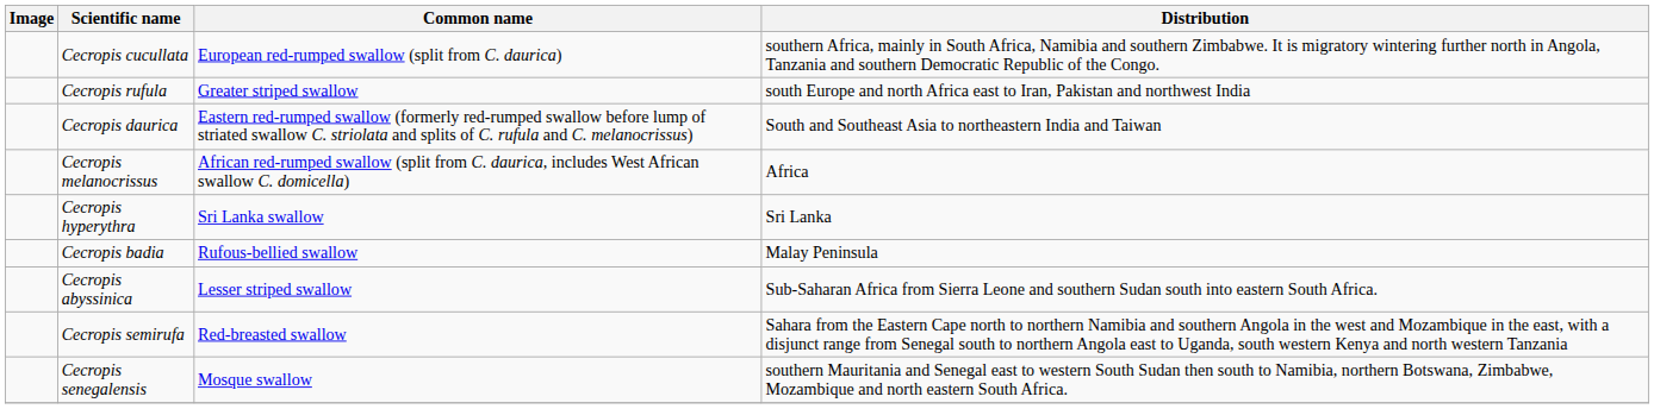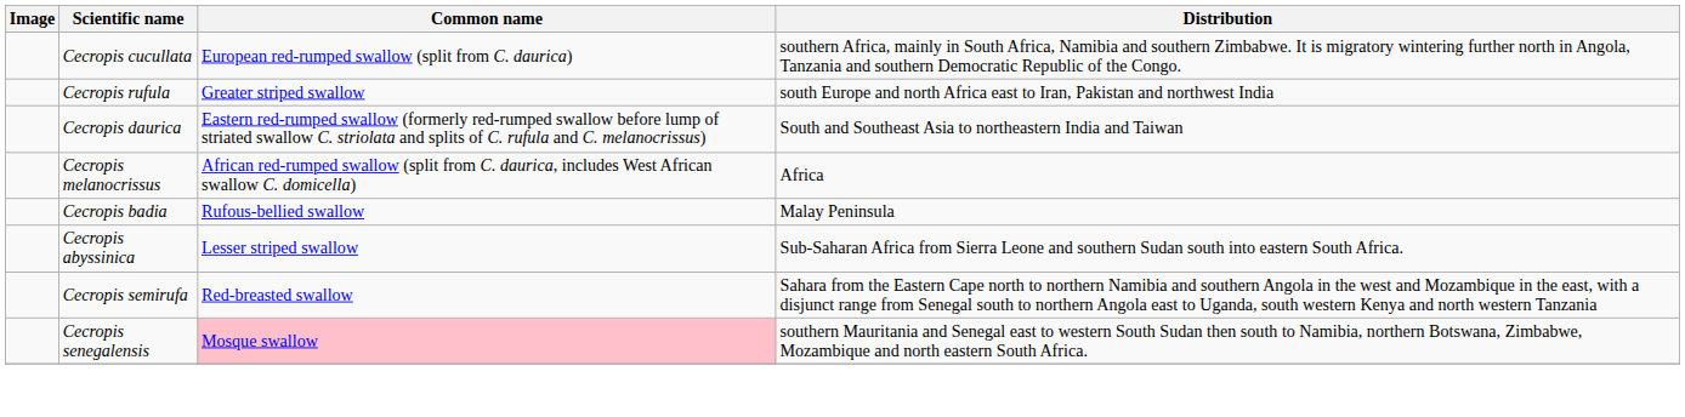 <table class="wikitable">
 <tr>
 <th>Image</th>
 <th>Scientific name</th>
 <th>Common name</th>
 <th>Distribution</th>
 </tr>
 <tr>
 <td></td>
 <td><em>Cecropis cucullata</em></td>
 <td><a href='#'>European red-rumped swallow</a> (split from <em>C. daurica</em>)</td>
 <td>southern Africa, mainly in South Africa, Namibia and southern Zimbabwe. It is migratory wintering further north in Angola, Tanzania and southern Democratic Republic of the Congo.</td>
 </tr>
 <tr>
 <td></td>
 <td><em>Cecropis rufula</em></td>
 <td><a href='#'>Greater striped swallow</a></td>
 <td>south Europe and north Africa east to Iran, Pakistan and northwest India</td>
 </tr>
 <tr>
 <td></td>
 <td><em>Cecropis daurica</em></td>
 <td><a href='#'>Eastern red-rumped swallow</a> (formerly red-rumped swallow before lump of striated swallow <em>C. striolata</em> and splits of <em>C. rufula</em> and <em>C. melanocrissus</em>)</td>
 <td>South and Southeast Asia to northeastern India and Taiwan</td>
 </tr>
 <tr>
 <td></td>
 <td><em>Cecropis melanocrissus</em></td>
 <td><a href='#'>African red-rumped swallow</a> (split from <em>C. daurica</em>, includes West African swallow <em>C. domicella</em>)</td>
 <td>Africa</td>
 </tr>
 <tr>
 <td></td>
-<td><em>Cecropis hyperythra</em></td>
-<td><a href='#'>Sri Lanka swallow</a></td>
-<td>Sri Lanka</td>
-</tr>
-<tr>
-<td></td>
 <td><em>Cecropis badia</em></td>
 <td><a href='#'>Rufous-bellied swallow</a></td>
 <td>Malay Peninsula</td>
 </tr>
 <tr>
 <td></td>
 <td><em>Cecropis abyssinica</em></td>
 <td><a href='#'>Lesser striped swallow</a></td>
 <td>Sub-Saharan Africa from Sierra Leone and southern Sudan south into eastern South Africa.</td>
 </tr>
 <tr>
 <td></td>
 <td><em>Cecropis semirufa</em></td>
 <td><a href='#'>Red-breasted swallow</a></td>
 <td>Sahara from the Eastern Cape north to northern Namibia and southern Angola in the west and Mozambique in the east, with a disjunct range from Senegal south to northern Angola east to Uganda, south western Kenya and north western Tanzania</td>
 </tr>
 <tr>
 <td></td>
 <td><em>Cecropis senegalensis</em></td>
-<td><a href='#'>Mosque swallow</a></td>
+<td style="background: pink;"><a href='#'>Mosque swallow</a></td>
 <td>southern Mauritania and Senegal east to western South Sudan then south to Namibia, northern Botswana, Zimbabwe, Mozambique and north eastern South Africa.</td>
 </tr>
 <tr>
 </tr>
 </table>
